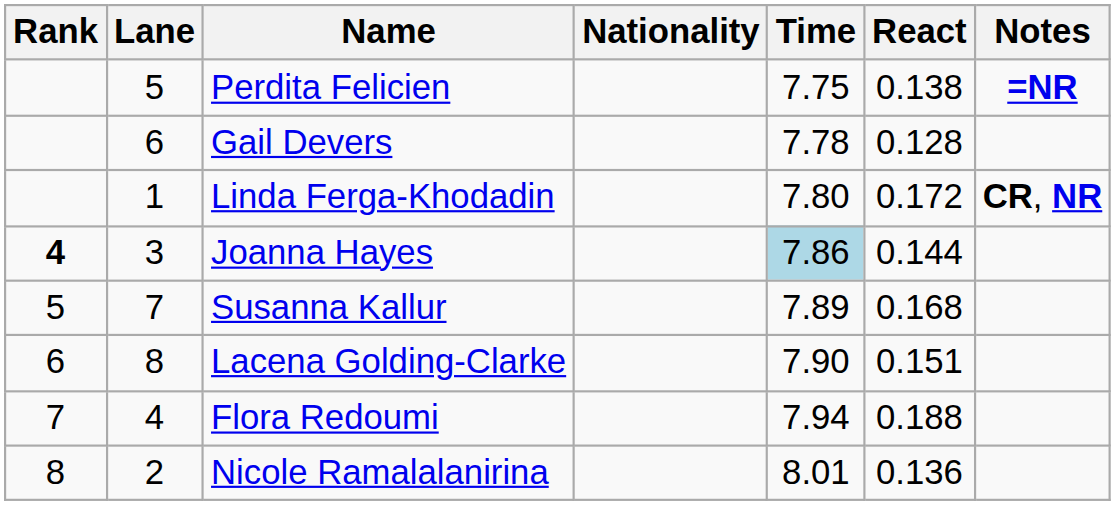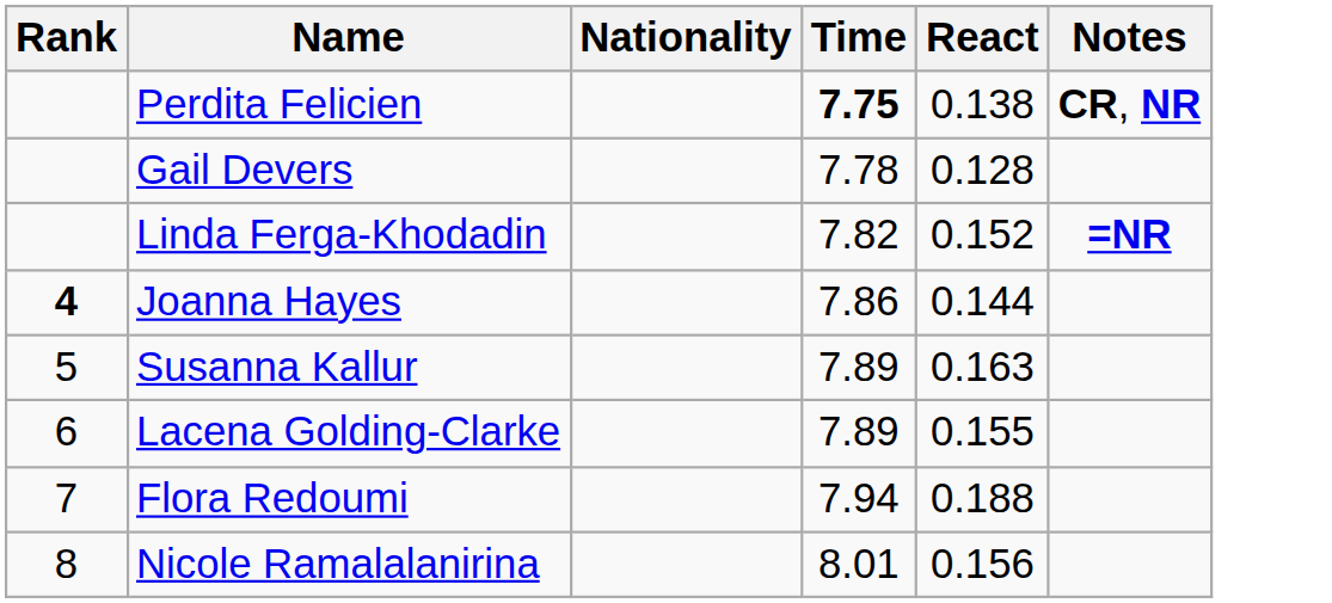 <table class="wikitable sortable" style="text-align:center">
 <tr>
 <th>Rank</th>
-<th>Lane</th>
 <th>Name</th>
 <th>Nationality</th>
 <th>Time</th>
 <th>React</th>
 <th>Notes</th>
 </tr>
 <tr>
 <td></td>
-<td>5</td>
 <td align="left"><a href='#'>Perdita Felicien</a></td>
 <td align=left></td>
-<td>7.75</td>
+<td><strong>7.75</strong></td>
 <td>0.138</td>
-<td><strong><a href='#'>=NR</a></strong></td>
+<td><strong>CR</strong>, <strong><a href='#'>NR</a></strong></td>
 </tr>
 <tr>
 <td></td>
-<td>6</td>
 <td align="left"><a href='#'>Gail Devers</a></td>
 <td align=left></td>
 <td>7.78</td>
 <td>0.128</td>
 <td></td>
 </tr>
 <tr>
 <td></td>
-<td>1</td>
 <td align="left"><a href='#'>Linda Ferga-Khodadin</a></td>
 <td align=left></td>
-<td>7.80</td>
-<td>0.172</td>
-<td><strong>CR</strong>, <strong><a href='#'>NR</a></strong></td>
+<td>7.82</td>
+<td>0.152</td>
+<td><strong><a href='#'>=NR</a></strong></td>
 </tr>
 <tr>
 <td><strong>4</strong></td>
-<td>3</td>
 <td align="left"><a href='#'>Joanna Hayes</a></td>
 <td align=left></td>
-<td style="background: lightblue;">7.86</td>
+<td>7.86</td>
 <td>0.144</td>
 <td></td>
 </tr>
 <tr>
 <td>5</td>
-<td>7</td>
 <td align="left"><a href='#'>Susanna Kallur</a></td>
 <td align=left></td>
 <td>7.89</td>
-<td>0.168</td>
+<td>0.163</td>
 <td></td>
 </tr>
 <tr>
 <td>6</td>
-<td>8</td>
 <td align="left"><a href='#'>Lacena Golding-Clarke</a></td>
 <td align=left></td>
-<td>7.90</td>
-<td>0.151</td>
+<td>7.89</td>
+<td>0.155</td>
 <td></td>
 </tr>
 <tr>
 <td>7</td>
-<td>4</td>
 <td align="left"><a href='#'>Flora Redoumi</a></td>
 <td align=left></td>
 <td>7.94</td>
 <td>0.188</td>
 <td></td>
 </tr>
 <tr>
 <td>8</td>
-<td>2</td>
 <td align="left"><a href='#'>Nicole Ramalalanirina</a></td>
 <td align=left></td>
 <td>8.01</td>
-<td>0.136</td>
+<td>0.156</td>
 <td></td>
 </tr>
 </table>
